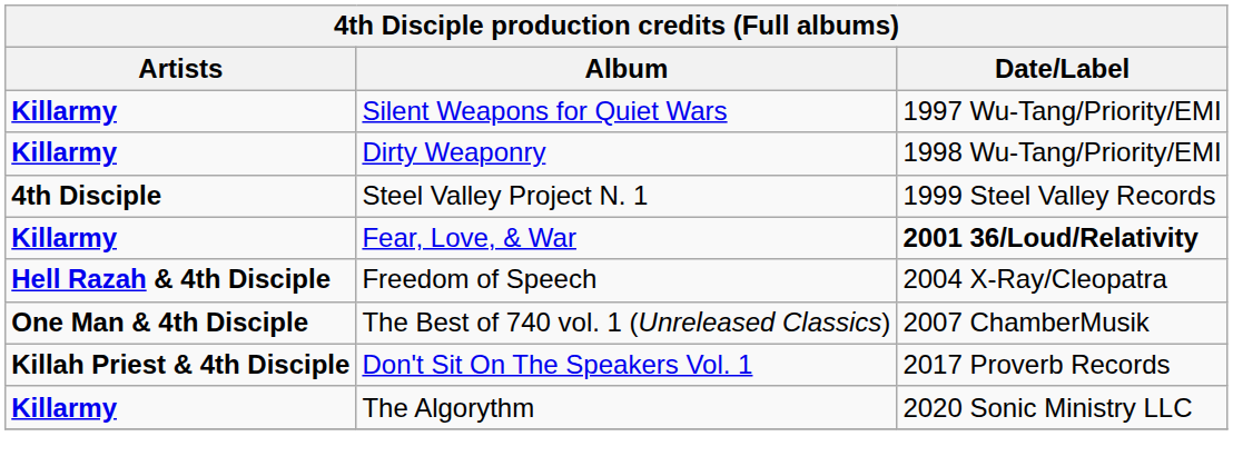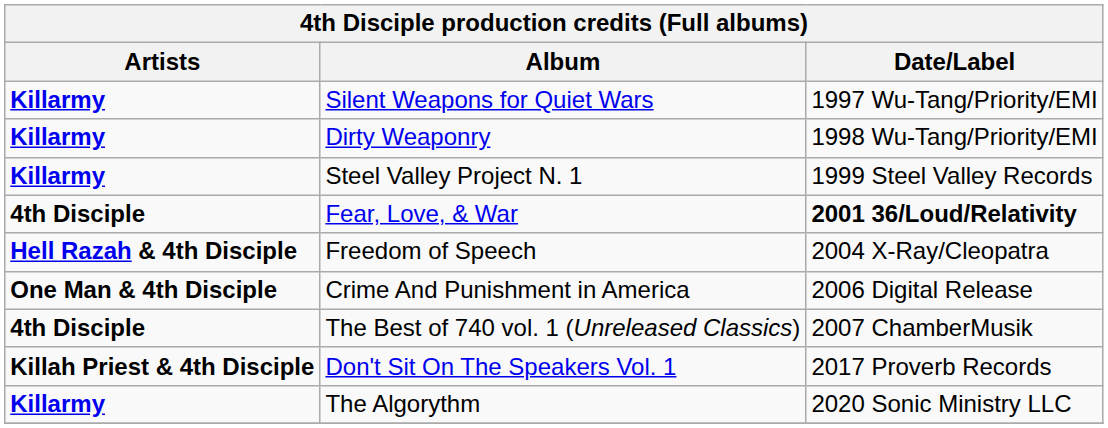 <table class="wikitable">
 <tr>
 <th colspan=3>4th Disciple production credits (Full albums)</th>
 </tr>
 <tr>
 <th>Artists</th>
 <th>Album</th>
 <th>Date/Label</th>
 </tr>
 <tr>
 <td><strong><a href='#'>Killarmy</a></strong></td>
 <td><a href='#'>Silent Weapons for Quiet Wars</a></td>
 <td>1997 Wu-Tang/Priority/EMI</td>
 </tr>
 <tr>
 <td><strong><a href='#'>Killarmy</a></strong></td>
 <td><a href='#'>Dirty Weaponry</a></td>
 <td>1998 Wu-Tang/Priority/EMI</td>
 </tr>
 <tr>
-<td><strong>4th Disciple</strong></td>
+<td><strong><a href='#'>Killarmy</a></strong></td>
 <td>Steel Valley Project N. 1</td>
 <td>1999 Steel Valley Records</td>
 </tr>
 <tr>
-<td><strong><a href='#'>Killarmy</a></strong></td>
+<td><strong>4th Disciple</strong></td>
 <td><a href='#'>Fear, Love, & War</a></td>
 <td><strong>2001 36/Loud/Relativity</strong></td>
 </tr>
 <tr>
 <td><strong><a href='#'>Hell Razah</a> & 4th Disciple</strong></td>
 <td>Freedom of Speech</td>
 <td>2004 X-Ray/Cleopatra</td>
 </tr>
 <tr>
 <td><strong>One Man & 4th Disciple</strong></td>
+<td>Crime And Punishment in America</td>
+<td>2006 Digital Release</td>
+</tr>
+<tr>
+<td><strong>4th Disciple</strong></td>
 <td>The Best of 740 vol. 1 (<em>Unreleased Classics</em>)</td>
 <td>2007 ChamberMusik</td>
 </tr>
 <tr>
 <td><strong>Killah Priest & 4th Disciple</strong></td>
 <td><a href='#'>Don't Sit On The Speakers Vol. 1</a></td>
 <td>2017 Proverb Records</td>
 </tr>
 <tr>
 <td><strong><a href='#'>Killarmy</a></strong></td>
 <td>The Algorythm</td>
 <td>2020 Sonic Ministry LLC</td>
 </tr>
 <tr>
 </tr>
 </table>
